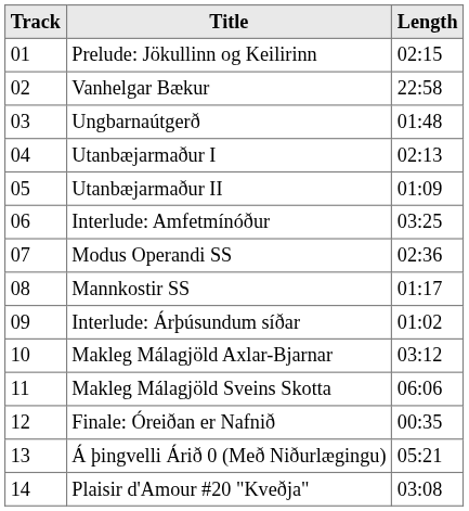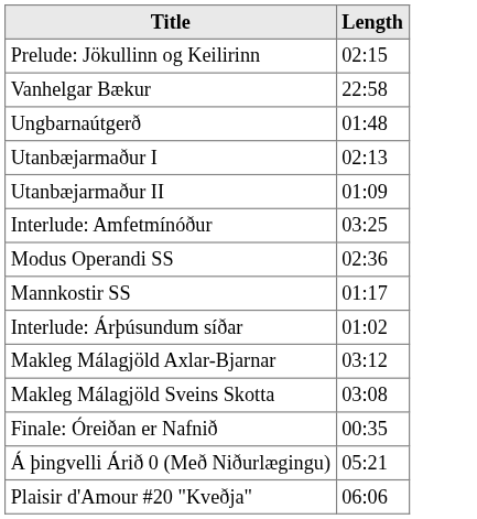 <table class="toccolours" border="1" cellpadding="4" style="border-collapse:collapse">
 <tr style="background-color:#e9e9e9" |>
-<th>Track</th>
 <th>Title</th>
 <th>Length</th>
 </tr>
 <tr>
-<td>01</td>
 <td>Prelude: Jökullinn og Keilirinn</td>
 <td>02:15</td>
 </tr>
 <tr>
-<td>02</td>
 <td>Vanhelgar Bækur</td>
 <td>22:58</td>
 </tr>
 <tr>
-<td>03</td>
 <td>Ungbarnaútgerð</td>
 <td>01:48</td>
 </tr>
 <tr>
-<td>04</td>
 <td>Utanbæjarmaður I</td>
 <td>02:13</td>
 </tr>
 <tr>
-<td>05</td>
 <td>Utanbæjarmaður II</td>
 <td>01:09</td>
 </tr>
 <tr>
-<td>06</td>
 <td>Interlude: Amfetmínóður</td>
 <td>03:25</td>
 </tr>
 <tr>
-<td>07</td>
 <td>Modus Operandi SS</td>
 <td>02:36</td>
 </tr>
 <tr>
-<td>08</td>
 <td>Mannkostir SS</td>
 <td>01:17</td>
 </tr>
 <tr>
-<td>09</td>
 <td>Interlude: Árþúsundum síðar</td>
 <td>01:02</td>
 </tr>
 <tr>
-<td>10</td>
 <td>Makleg Málagjöld Axlar-Bjarnar</td>
 <td>03:12</td>
 </tr>
 <tr>
-<td>11</td>
 <td>Makleg Málagjöld Sveins Skotta</td>
-<td>06:06</td>
+<td>03:08</td>
 </tr>
 <tr>
-<td>12</td>
 <td>Finale: Óreiðan er Nafnið</td>
 <td>00:35</td>
 </tr>
 <tr>
-<td>13</td>
 <td>Á þingvelli Árið 0 (Með Niðurlægingu)</td>
 <td>05:21</td>
 </tr>
 <tr>
-<td>14</td>
 <td>Plaisir d'Amour #20 "Kveðja"</td>
-<td>03:08</td>
+<td>06:06</td>
 </tr>
 </table>
